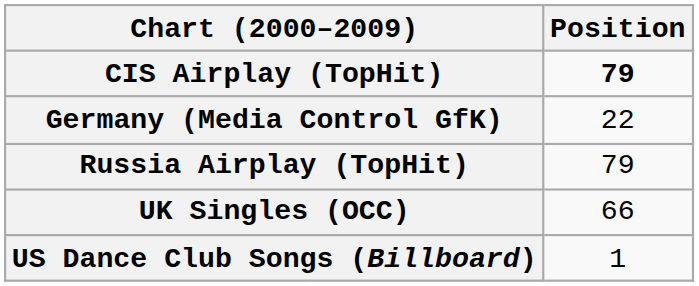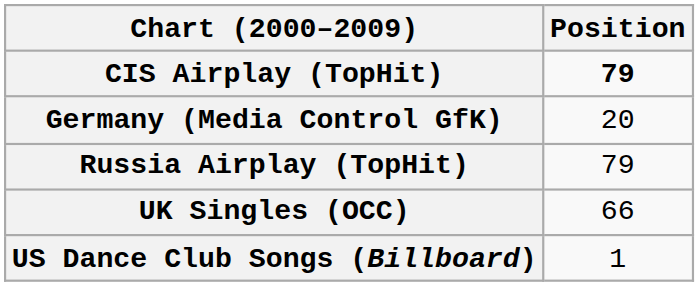 <table class="wikitable sortable plainrowheaders" style="text-align:center">
 <tr>
 <th>Chart (2000–2009)</th>
 <th>Position</th>
 </tr>
 <tr>
 <th scope="row">CIS Airplay (TopHit)</th>
 <td><strong>79</strong></td>
 </tr>
 <tr>
 <th scope="row">Germany (Media Control GfK)</th>
-<td>22</td>
+<td>20</td>
 </tr>
 <tr>
 <th scope="row">Russia Airplay (TopHit)</th>
 <td>79</td>
 </tr>
 <tr>
 <th scope="row">UK Singles (OCC)</th>
 <td>66</td>
 </tr>
 <tr>
 <th scope="row">US Dance Club Songs (<em>Billboard</em>)</th>
 <td>1</td>
 </tr>
 </table>
